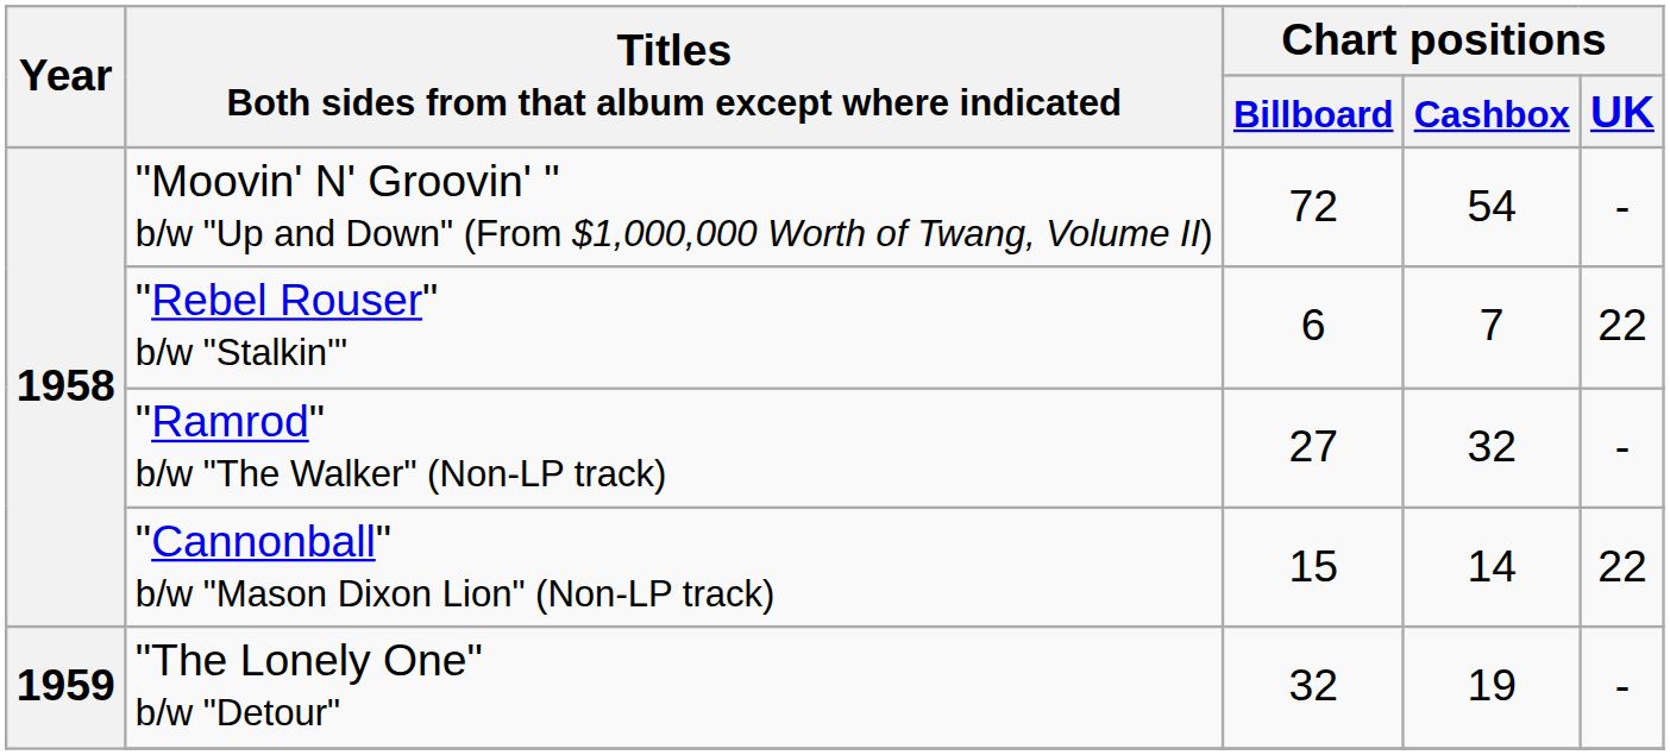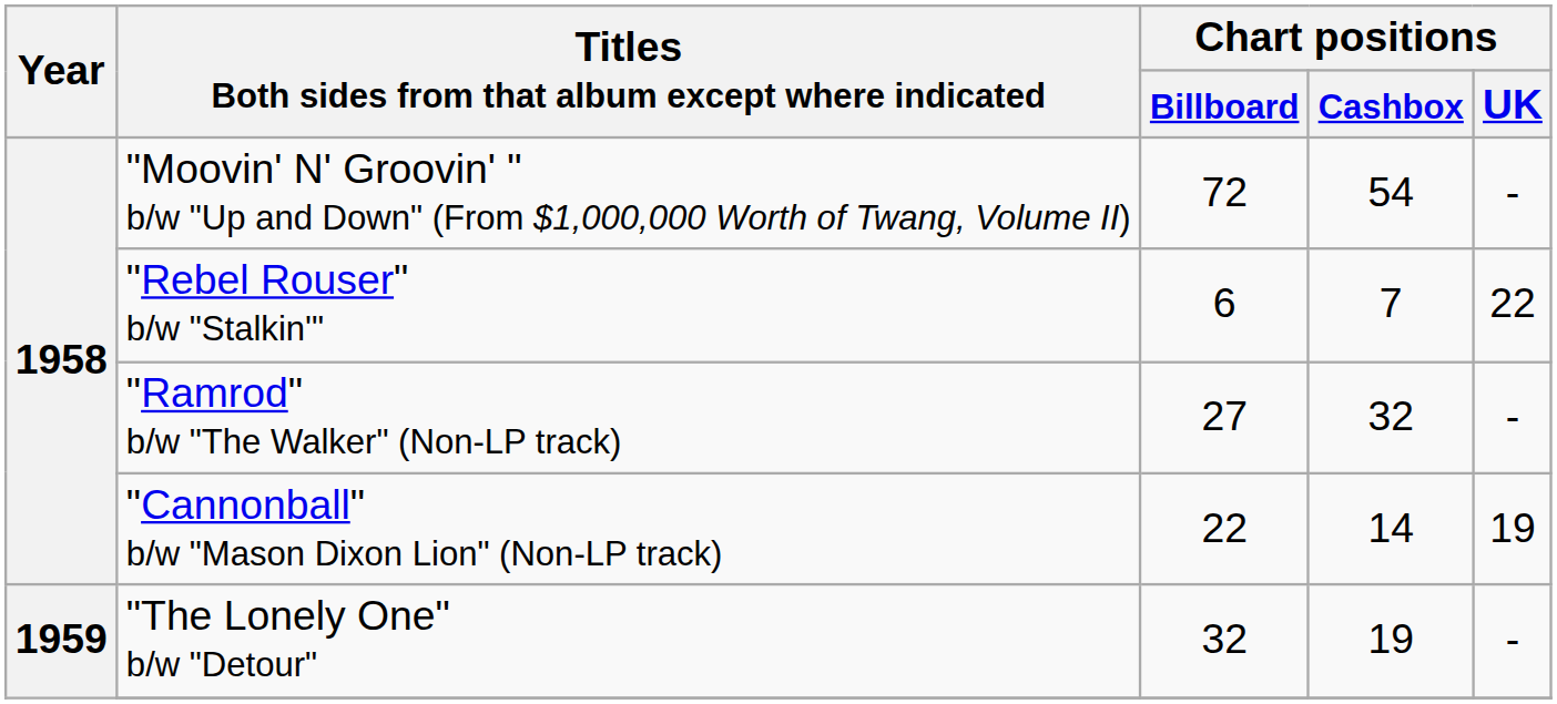 <table class="sortable wikitable">
 <tr>
 <th rowspan="2">Year</th>
 <th rowspan="2">Titles<br><small>Both sides from that album except where indicated</small></th>
 <th colspan="3">Chart positions</th>
 </tr>
 <tr>
 <th><small><a href='#'>Billboard</a></small></th>
 <th><small><a href='#'>Cashbox</a></small></th>
 <th><a href='#'>UK</a></th>
 </tr>
 <tr>
 <th rowspan=4>1958</th>
 <td>"Moovin' N' Groovin' "<br><small>b/w "Up and Down" (From <em>$1,000,000 Worth of Twang, Volume II</em>)</small></td>
 <td align=center>72</td>
 <td align=center>54</td>
 <td align=center>-</td>
 </tr>
 <tr>
 <td>"<a href='#'>Rebel Rouser</a>"<br><small>b/w "Stalkin'" </small></td>
 <td align=center>6</td>
 <td align=center>7</td>
 <td align=center>22</td>
 </tr>
 <tr>
 <td>"<a href='#'>Ramrod</a>"<br><small>b/w "The Walker" (Non-LP track) </small></td>
 <td align=center>27</td>
 <td align=center>32</td>
 <td align=center>-</td>
 </tr>
 <tr>
 <td>"<a href='#'>Cannonball</a>"<br><small>b/w "Mason Dixon Lion" (Non-LP track) </small></td>
-<td align=center>15</td>
+<td align=center>22</td>
 <td align=center>14</td>
-<td align=center>22</td>
+<td align=center>19</td>
 </tr>
 <tr>
 <th rowspan=7>1959</th>
 <td>"The Lonely One"<br><small>b/w "Detour" </small></td>
 <td align=center>32</td>
 <td align=center>19</td>
 <td align=center>-</td>
 </tr>
 <tr>
 </tr>
 </table>
